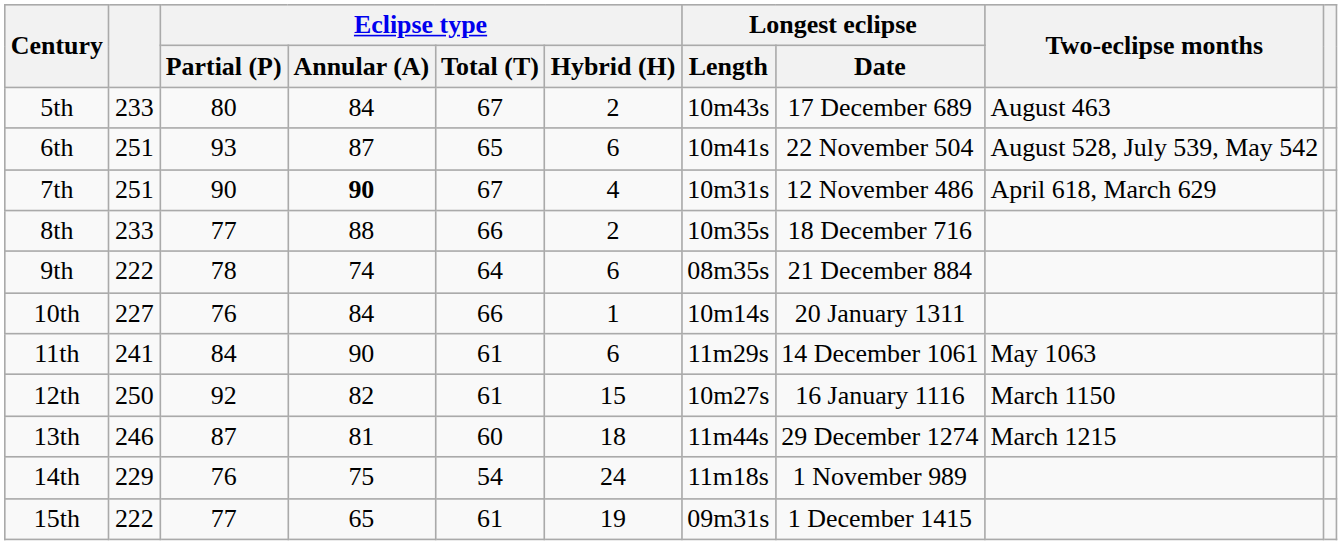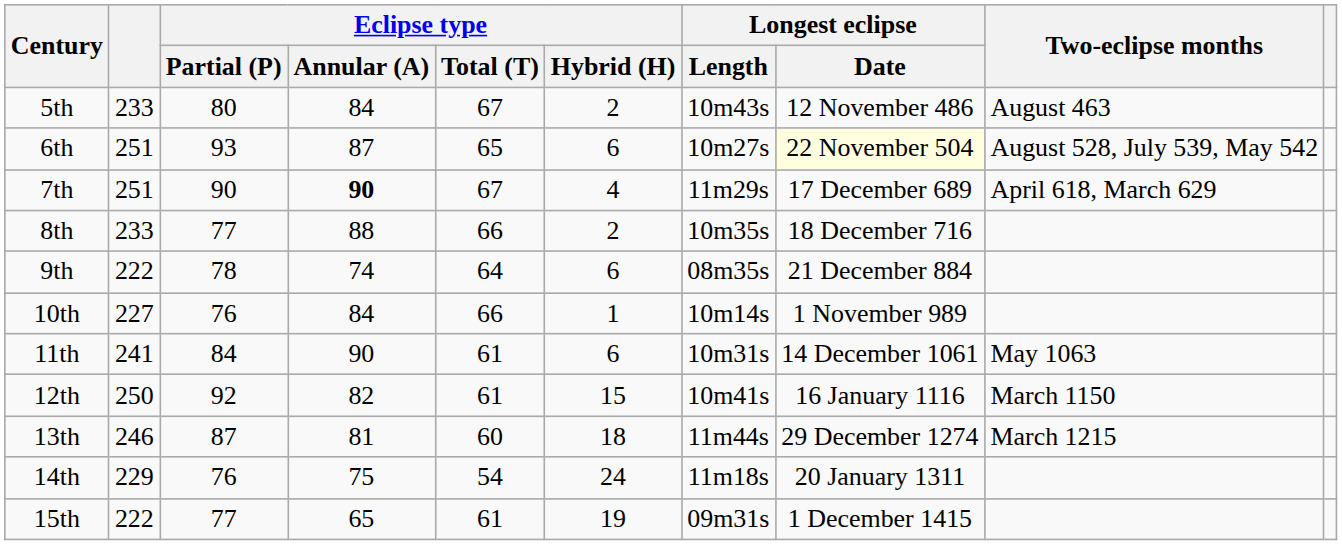 <table class="wikitable sortable" style="text-align: center;">
 <tr>
 <th rowspan=2>Century</th>
 <th rowspan=2></th>
 <th colspan=4><a href='#'>Eclipse type</a></th>
 <th colspan=2>Longest eclipse</th>
 <th rowspan=2 class="unsortable">Two-eclipse months</th>
 <th rowspan=2 class="unsortable"></th>
 </tr>
 <tr>
 <th>Partial (P)</th>
 <th>Annular (A)</th>
 <th>Total (T)</th>
 <th>Hybrid (H)</th>
 <th>Length</th>
 <th class="unsortable">Date</th>
 </tr>
 <tr>
 <td>5th</td>
 <td>233</td>
 <td>80</td>
 <td>84</td>
 <td>67</td>
 <td>2</td>
 <td>10m43s</td>
-<td>17 December 689</td>
+<td>12 November 486</td>
 <td align=left>August 463</td>
 <td></td>
 </tr>
 <tr>
 <td>6th</td>
 <td>251</td>
 <td>93</td>
 <td>87</td>
 <td>65</td>
 <td>6</td>
-<td>10m41s</td>
-<td>22 November 504</td>
+<td>10m27s</td>
+<td style="background: lightyellow;">22 November 504</td>
 <td align=left>August 528, July 539, May 542</td>
 <td></td>
 </tr>
 <tr>
 <td>7th</td>
 <td>251</td>
 <td>90</td>
 <td><strong>90</strong></td>
 <td>67</td>
 <td>4</td>
-<td>10m31s</td>
-<td>12 November 486</td>
+<td>11m29s</td>
+<td>17 December 689</td>
 <td align=left>April 618, March 629</td>
 <td></td>
 </tr>
 <tr>
 <td>8th</td>
 <td>233</td>
 <td>77</td>
 <td>88</td>
 <td>66</td>
 <td>2</td>
 <td>10m35s</td>
 <td>18 December 716</td>
 <td align=left></td>
 <td></td>
 </tr>
 <tr>
 <td>9th</td>
 <td>222</td>
 <td>78</td>
 <td>74</td>
 <td>64</td>
 <td>6</td>
 <td>08m35s</td>
 <td>21 December 884</td>
 <td align=left></td>
 <td></td>
 </tr>
 <tr>
 <td>10th</td>
 <td>227</td>
 <td>76</td>
 <td>84</td>
 <td>66</td>
 <td>1</td>
 <td>10m14s</td>
-<td>20 January 1311</td>
+<td>1 November 989</td>
 <td align=left></td>
 <td></td>
 </tr>
 <tr>
 <td>11th</td>
 <td>241</td>
 <td>84</td>
 <td>90</td>
 <td>61</td>
 <td>6</td>
-<td>11m29s</td>
+<td>10m31s</td>
 <td>14 December 1061</td>
 <td align=left>May 1063</td>
 <td></td>
 </tr>
 <tr>
 <td>12th</td>
 <td>250</td>
 <td>92</td>
 <td>82</td>
 <td>61</td>
 <td>15</td>
-<td>10m27s</td>
+<td>10m41s</td>
 <td>16 January 1116</td>
 <td align=left>March 1150</td>
 <td></td>
 </tr>
 <tr>
 <td>13th</td>
 <td>246</td>
 <td>87</td>
 <td>81</td>
 <td>60</td>
 <td>18</td>
 <td>11m44s</td>
 <td>29 December 1274</td>
 <td align=left>March 1215</td>
 <td></td>
 </tr>
 <tr>
 <td>14th</td>
 <td>229</td>
 <td>76</td>
 <td>75</td>
 <td>54</td>
 <td>24</td>
 <td>11m18s</td>
-<td>1 November 989</td>
+<td>20 January 1311</td>
 <td align=left></td>
 <td></td>
 </tr>
 <tr>
 <td>15th</td>
 <td>222</td>
 <td>77</td>
 <td>65</td>
 <td>61</td>
 <td>19</td>
 <td>09m31s</td>
 <td>1 December 1415</td>
 <td align=left></td>
 <td></td>
 </tr>
 </table>
